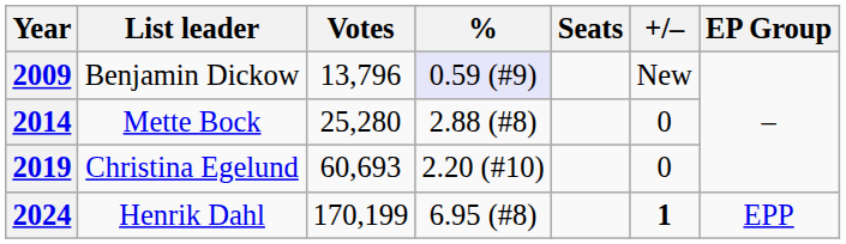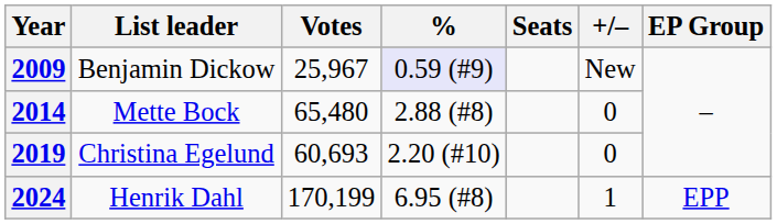 <table class="wikitable" style="text-align:center">
 <tr>
 <th>Year</th>
 <th>List leader</th>
 <th>Votes</th>
 <th>%</th>
 <th>Seats</th>
 <th>+/–</th>
 <th>EP Group</th>
 </tr>
 <tr>
 <th><a href='#'>2009</a></th>
 <td>Benjamin Dickow</td>
-<td>13,796</td>
+<td>25,967</td>
 <td style="background: lavender;">0.59 (#9)</td>
 <td></td>
 <td>New</td>
 <td rowspan=3>–</td>
 </tr>
 <tr>
 <th><a href='#'>2014</a></th>
 <td><a href='#'>Mette Bock</a></td>
-<td>25,280</td>
+<td>65,480</td>
 <td>2.88 (#8)</td>
 <td></td>
 <td> 0</td>
 </tr>
 <tr>
 <th><a href='#'>2019</a></th>
 <td><a href='#'>Christina Egelund</a></td>
 <td>60,693</td>
 <td>2.20 (#10)</td>
 <td></td>
 <td> 0</td>
 </tr>
 <tr>
 <th><a href='#'>2024</a></th>
 <td><a href='#'>Henrik Dahl</a></td>
 <td>170,199</td>
 <td>6.95 (#8)</td>
 <td></td>
-<td><strong> 1</strong></td>
+<td> 1</td>
 <td><a href='#'>EPP</a></td>
 </tr>
 </table>
